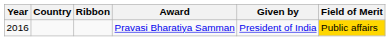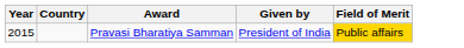 <table class="wikitable">
 <tr>
 <th>Year</th>
 <th>Country</th>
-<th>Ribbon</th>
 <th>Award</th>
 <th>Given by</th>
 <th>Field of Merit</th>
 </tr>
 <tr>
-<td>2016</td>
-<td></td>
+<td>2015</td>
 <td></td>
 <td><a href='#'>Pravasi Bharatiya Samman</a></td>
 <td><a href='#'>President of India</a></td>
 <td style="background: gold;">Public affairs</td>
 </tr>
 </table>
